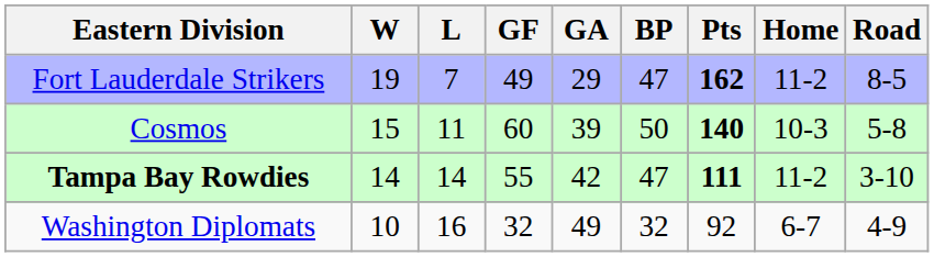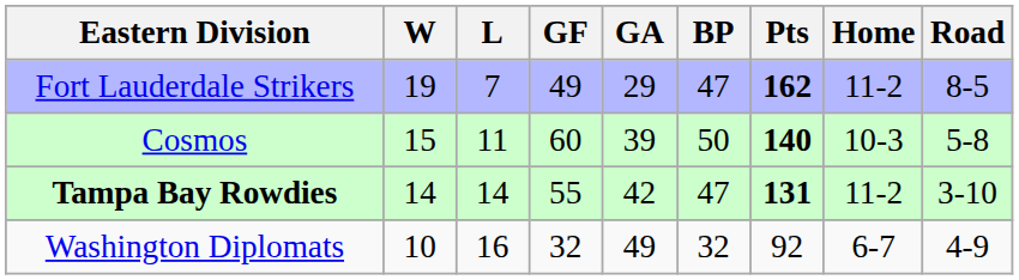 <table class="wikitable"  style="width:470px; font-size:95%; text-align:center;">
 <tr>
 <th style="width:40%;">Eastern Division</th>
 <th style="width:7.5%;">W</th>
 <th style="width:7.5%;">L</th>
 <th style="width:7.5%;">GF</th>
 <th style="width:7.5%;">GA</th>
 <th style="width:7.5%;">BP</th>
 <th style="width:7.5%;">Pts</th>
 <th style="width:7.5%;">Home</th>
 <th style="width:7.5%;">Road</th>
 </tr>
 <tr style="background:#b3b7ff;">
 <td><a href='#'>Fort Lauderdale Strikers</a></td>
 <td>19</td>
 <td>7</td>
 <td>49</td>
 <td>29</td>
 <td>47</td>
 <td><strong>162</strong></td>
 <td>11-2</td>
 <td>8-5</td>
 </tr>
 <tr style="background:#cfc;">
 <td><a href='#'>Cosmos</a></td>
 <td>15</td>
 <td>11</td>
 <td>60</td>
 <td>39</td>
 <td>50</td>
 <td><strong>140</strong></td>
 <td>10-3</td>
 <td>5-8</td>
 </tr>
 <tr style="background:#cfc;">
 <td><strong>Tampa Bay Rowdies</strong></td>
 <td>14</td>
 <td>14</td>
 <td>55</td>
 <td>42</td>
 <td>47</td>
-<td><strong>111</strong></td>
+<td><strong>131</strong></td>
 <td>11-2</td>
 <td>3-10</td>
 </tr>
 <tr>
 <td><a href='#'>Washington Diplomats</a></td>
 <td>10</td>
 <td>16</td>
 <td>32</td>
 <td>49</td>
 <td>32</td>
 <td>92</td>
 <td>6-7</td>
 <td>4-9</td>
 </tr>
 </table>
